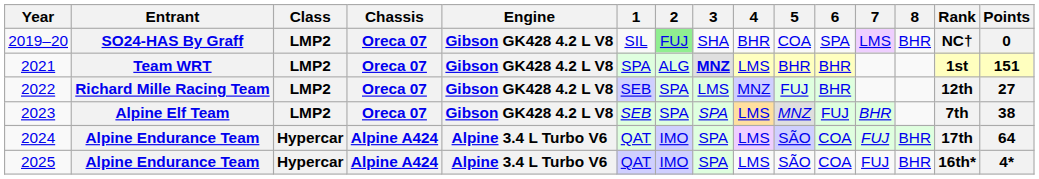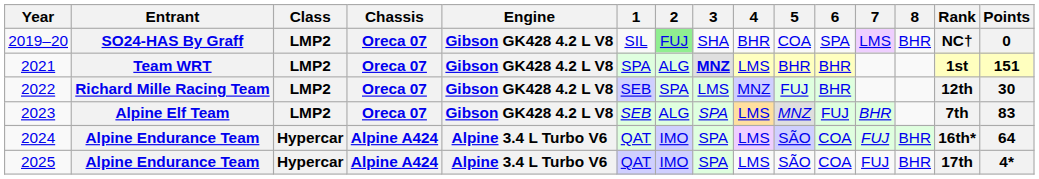 <table class="wikitable" style="text-align:center; font-size:85%">
 <tr>
 <th>Year</th>
 <th>Entrant</th>
 <th>Class</th>
 <th>Chassis</th>
 <th>Engine</th>
 <th>1</th>
 <th>2</th>
 <th>3</th>
 <th>4</th>
 <th>5</th>
 <th>6</th>
 <th>7</th>
 <th>8</th>
 <th>Rank</th>
 <th>Points</th>
 </tr>
 <tr>
 <td nowrap><a href='#'>2019–20</a></td>
 <th nowrap><a href='#'>SO24-HAS By Graff</a></th>
 <th>LMP2</th>
 <th nowrap><a href='#'>Oreca 07</a></th>
 <th nowrap><a href='#'>Gibson</a> GK428 4.2 L V8</th>
 <td><a href='#'>SIL</a></td>
 <td style="background: lightgreen;"><a href='#'>FUJ</a></td>
 <td><a href='#'>SHA</a></td>
 <td><a href='#'>BHR</a></td>
 <td><a href='#'>COA</a></td>
 <td><a href='#'>SPA</a></td>
 <td style="background:#EFCFFF;"><a href='#'>LMS</a><br></td>
 <td><a href='#'>BHR</a></td>
 <th>NC†</th>
 <th>0</th>
 </tr>
 <tr>
 <td><a href='#'>2021</a></td>
 <th nowrap><a href='#'>Team WRT</a></th>
 <th>LMP2</th>
 <th nowrap><a href='#'>Oreca 07</a></th>
 <th nowrap><a href='#'>Gibson</a> GK428 4.2 L V8</th>
 <td style="background:#DFFFDF;"><a href='#'>SPA</a><br></td>
 <td style="background:#DFFFDF;"><a href='#'>ALG</a><br></td>
 <td style="background:#DFDFDF;"><strong><a href='#'>MNZ</a></strong><br></td>
 <td style="background:#FFFFBF;"><a href='#'>LMS</a><br></td>
 <td style="background:#FFFFBF;"><a href='#'>BHR</a><br></td>
 <td style="background:#FFFFBF;"><a href='#'>BHR</a><br></td>
 <td></td>
 <td></td>
 <th style="background:#FFFFBF;">1st</th>
 <th style="background:#FFFFBF;">151</th>
 </tr>
 <tr>
 <td><a href='#'>2022</a></td>
 <th nowrap><a href='#'>Richard Mille Racing Team</a></th>
 <th>LMP2</th>
 <th nowrap><a href='#'>Oreca 07</a></th>
 <th nowrap><a href='#'>Gibson</a> GK428 4.2 L V8</th>
 <td style="background:#CFCFFF;"><a href='#'>SEB</a><br></td>
 <td style="background:#DFFFDF;"><a href='#'>SPA</a><br></td>
 <td style="background:#DFFFDF;"><a href='#'>LMS</a><br></td>
 <td style="background:#CFCFFF;"><a href='#'>MNZ</a><br></td>
 <td style="background:#DFFFDF;"><a href='#'>FUJ</a><br></td>
 <td style="background:#DFFFDF;"><a href='#'>BHR</a><br></td>
 <td></td>
 <td></td>
 <th>12th</th>
-<th>27</th>
+<th>30</th>
 </tr>
 <tr>
 <td><a href='#'>2023</a></td>
 <th nowrap><a href='#'>Alpine Elf Team</a></th>
 <th>LMP2</th>
 <th nowrap><a href='#'>Oreca 07</a></th>
 <th nowrap><a href='#'>Gibson</a> GK428 4.2 L V8</th>
 <td style="background:#DFFFDF;"><em><a href='#'>SEB</a></em><br></td>
-<td style="background:#DFFFDF;"><a href='#'>SPA</a><br></td>
+<td style="background:#DFFFDF;"><a href='#'>ALG</a><br></td>
 <td style="background:#DFFFDF;"><em><a href='#'>SPA</a></em><br></td>
 <td style="background:#FFDF9F;"><a href='#'>LMS</a><br></td>
 <td style="background:#DFDFDF;"><em><a href='#'>MNZ</a></em><br></td>
 <td style="background:#DFFFDF;"><a href='#'>FUJ</a><br></td>
 <td style="background:#DFFFDF;"><em><a href='#'>BHR</a></em><br></td>
 <td></td>
 <th>7th</th>
-<th>38</th>
+<th>83</th>
 </tr>
 <tr>
 <td><a href='#'>2024</a></td>
 <th nowrap><a href='#'>Alpine Endurance Team</a></th>
 <th>Hypercar</th>
 <th nowrap><a href='#'>Alpine A424</a></th>
 <th nowrap><a href='#'>Alpine</a> 3.4 L Turbo V6</th>
 <td style="background:#DFFFDF;"><a href='#'>QAT</a><br></td>
 <td style="background:#CFCFFF;"><a href='#'>IMO</a><br></td>
 <td style="background:#DFFFDF;"><a href='#'>SPA</a><br></td>
 <td style="background:#EFCFFF;"><a href='#'>LMS</a><br></td>
 <td style="background:#CFCFFF;"><a href='#'>SÃO</a><br></td>
 <td style="background:#DFFFDF;"><a href='#'>COA</a><br></td>
 <td style="background:#DFFFDF;"><em><a href='#'>FUJ</a></em><br></td>
 <td style="background:#DFFFDF;"><a href='#'>BHR</a><br></td>
-<th>17th</th>
+<th>16th*</th>
 <th>64</th>
 </tr>
 <tr>
 <td><a href='#'>2025</a></td>
 <th><a href='#'>Alpine Endurance Team</a></th>
 <th>Hypercar</th>
 <th><a href='#'>Alpine A424</a></th>
 <th><a href='#'>Alpine</a> 3.4 L Turbo V6</th>
 <td style="background:#CFCFFF;"><a href='#'>QAT</a><br></td>
 <td style="background:#CFCFFF;"><a href='#'>IMO</a><br></td>
 <td style="background:#DFFFDF;"><a href='#'>SPA</a><br></td>
 <td style="background:#;"><a href='#'>LMS</a><br></td>
 <td style="background:#;"><a href='#'>SÃO</a><br></td>
 <td style="background:#;"><a href='#'>COA</a><br></td>
 <td style="background:#;"><a href='#'>FUJ</a><br></td>
 <td style="background:#;"><a href='#'>BHR</a><br></td>
-<th>16th*</th>
+<th>17th</th>
 <th>4*</th>
 </tr>
 </table>
